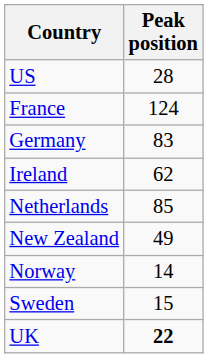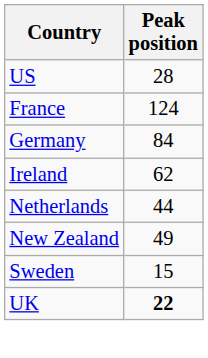 <table class="wikitable sortable">
 <tr>
 <th>Country</th>
 <th>Peak<br>position</th>
 </tr>
 <tr>
 <td><a href='#'>US</a></td>
 <td style="text-align:center;">28</td>
 </tr>
 <tr>
 <td><a href='#'>France</a></td>
 <td style="text-align:center;">124</td>
 </tr>
 <tr>
 <td><a href='#'>Germany</a></td>
-<td style="text-align:center;">83</td>
+<td style="text-align:center;">84</td>
 </tr>
 <tr>
 <td><a href='#'>Ireland</a></td>
 <td style="text-align:center;">62</td>
 </tr>
 <tr>
 <td><a href='#'>Netherlands</a></td>
-<td style="text-align:center;">85</td>
+<td style="text-align:center;">44</td>
 </tr>
 <tr>
 <td><a href='#'>New Zealand</a></td>
 <td style="text-align:center;">49</td>
-</tr>
-<tr>
-<td><a href='#'>Norway</a></td>
-<td style="text-align:center;">14</td>
 </tr>
 <tr>
 <td><a href='#'>Sweden</a></td>
 <td style="text-align:center;">15</td>
 </tr>
 <tr>
 <td><a href='#'>UK</a></td>
 <td style="text-align:center;"><strong>22</strong></td>
 </tr>
 </table>
